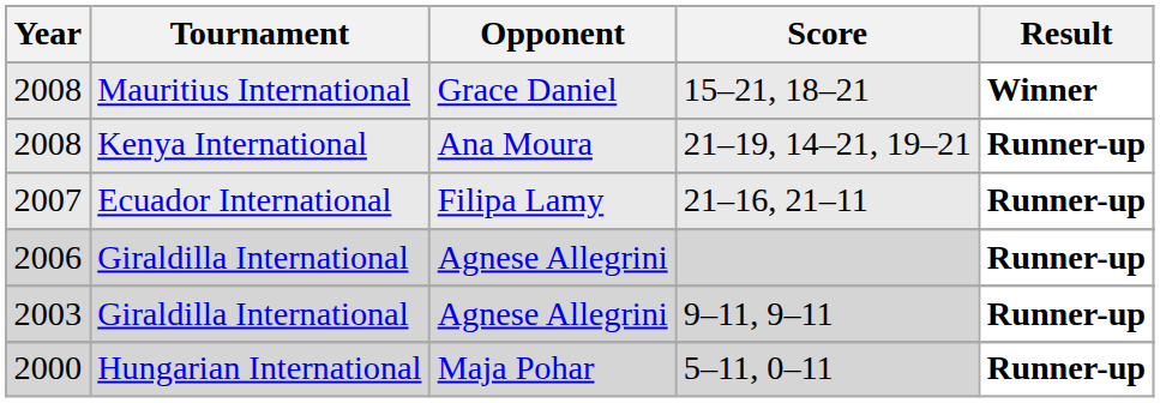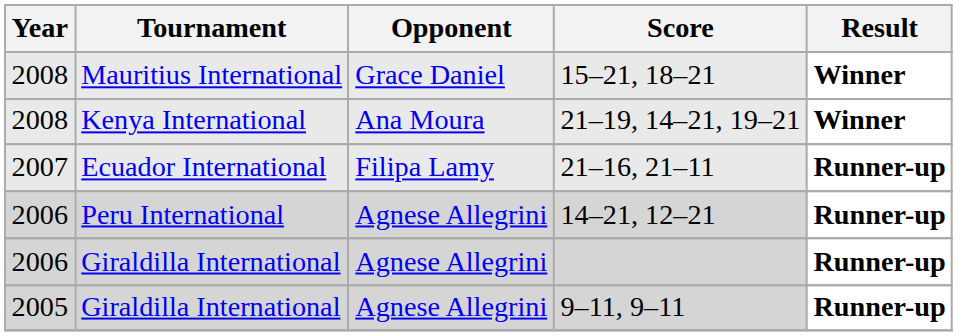 <table class="sortable wikitable" style="font-size: 90%;">
 <tr>
 <th>Year</th>
 <th>Tournament</th>
 <th>Opponent</th>
 <th>Score</th>
 <th>Result</th>
 </tr>
 <tr>
 </tr>
 <tr style="background:#E9E9E9">
 <td align="center">2008</td>
 <td align="left"><a href='#'>Mauritius International</a></td>
 <td align="left"> <a href='#'>Grace Daniel</a></td>
 <td align="left">15–21, 18–21</td>
 <td style="text-align:left; background:white"> <strong>Winner</strong></td>
 </tr>
 <tr>
 </tr>
 <tr style="background:#E9E9E9">
 <td align="center">2008</td>
 <td align="left"><a href='#'>Kenya International</a></td>
 <td align="left"> <a href='#'>Ana Moura</a></td>
 <td align="left">21–19, 14–21, 19–21</td>
-<td style="text-align:left; background:white"> <strong>Runner-up</strong></td>
+<td style="text-align:left; background:white"> <strong>Winner</strong></td>
 </tr>
 <tr>
 </tr>
 <tr style="background:#E9E9E9">
 <td align="center">2007</td>
 <td align="left"><a href='#'>Ecuador International</a></td>
 <td align="left"> <a href='#'>Filipa Lamy</a></td>
 <td align="left">21–16, 21–11</td>
 <td style="text-align:left; background:white"> <strong>Runner-up</strong></td>
 </tr>
 <tr>
+</tr>
+<tr style="background:#D5D5D5">
+<td align="center">2006</td>
+<td align="left"><a href='#'>Peru International</a></td>
+<td align="left"> <a href='#'>Agnese Allegrini</a></td>
+<td align="left">14–21, 12–21</td>
+<td style="text-align:left; background:white"> <strong>Runner-up</strong></td>
 </tr>
 <tr>
 </tr>
 <tr style="background:#D5D5D5">
 <td align="center">2006</td>
 <td align="left"><a href='#'>Giraldilla International</a></td>
 <td align="left"> <a href='#'>Agnese Allegrini</a></td>
 <td align="left"></td>
 <td style="text-align:left; background:white"> <strong>Runner-up</strong></td>
 </tr>
 <tr>
 </tr>
 <tr style="background:#D5D5D5">
-<td align="center">2003</td>
+<td align="center">2005</td>
 <td align="left"><a href='#'>Giraldilla International</a></td>
 <td align="left"> <a href='#'>Agnese Allegrini</a></td>
 <td align="left">9–11, 9–11</td>
 <td style="text-align:left; background:white"> <strong>Runner-up</strong></td>
 </tr>
 <tr>
 </tr>
-<tr style="background:#D5D5D5">
-<td align="center">2000</td>
-<td align="left"><a href='#'>Hungarian International</a></td>
-<td align="left"> <a href='#'>Maja Pohar</a></td>
-<td align="left">5–11, 0–11</td>
-<td style="text-align:left; background:white"> <strong>Runner-up</strong></td>
-</tr>
 </table>
